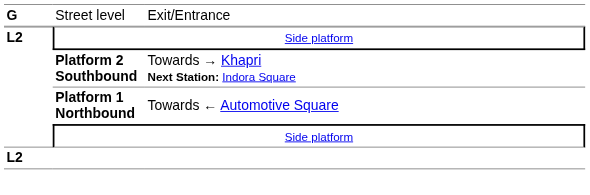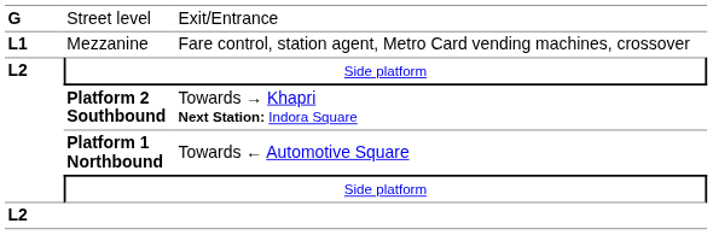 <table table border=0 cellspacing=0 cellpadding=3>
 <tr>
 <td style="border-bottom:solid 1px gray;border-top:solid 1px gray;" width=50 valign=top><strong>G</strong></td>
 <td style="border-top:solid 1px gray;border-bottom:solid 1px gray;" width=100 valign=top>Street level</td>
 <td style="border-top:solid 1px gray;border-bottom:solid 1px gray;" width=500 valign=top>Exit/Entrance</td>
+</tr>
+<tr>
+<td valign=top><strong>L1</strong></td>
+<td valign=top>Mezzanine</td>
+<td valign=top>Fare control, station agent, Metro Card vending machines, crossover<br></td>
 </tr>
 <tr>
 <td style="border-top:solid 1px gray;border-bottom:solid 1px gray;" width=50 rowspan=4 valign=top><strong>L2</strong></td>
 <td style="border-top:solid 1px gray;border-right:solid 2px black;border-left:solid 2px black;border-bottom:solid 2px black;text-align:center;" colspan=2><small><a href='#'>Side platform</a></small></td>
 </tr>
 <tr>
 <td style="border-bottom:solid 1px gray;" width=100><span><strong>Platform 2</strong><br><strong>Southbound</strong></span></td>
 <td style="border-bottom:solid 1px gray;" width=500>Towards → <a href='#'>Khapri</a><br><small><strong>Next Station:</strong> <a href='#'>Indora Square</a></small></td>
 </tr>
 <tr>
 <td><span><strong>Platform 1</strong><br><strong>Northbound</strong></span></td>
 <td>Towards ← <a href='#'>Automotive Square</a></td>
 </tr>
 <tr>
 <td style="border-top:solid 2px black;border-right:solid 2px black;border-left:solid 2px black;border-bottom:solid 1px gray;" colspan=2  align=center><small><a href='#'>Side platform</a></small></td>
 </tr>
 <tr>
 <td style="border-bottom:solid 1px gray;" width=50 rowspan=2 valign=top><strong>L2</strong></td>
 <td style="border-bottom:solid 1px gray;" width=100></td>
 <td style="border-bottom:solid 1px gray;" width=500></td>
 </tr>
 <tr>
 </tr>
 </table>
